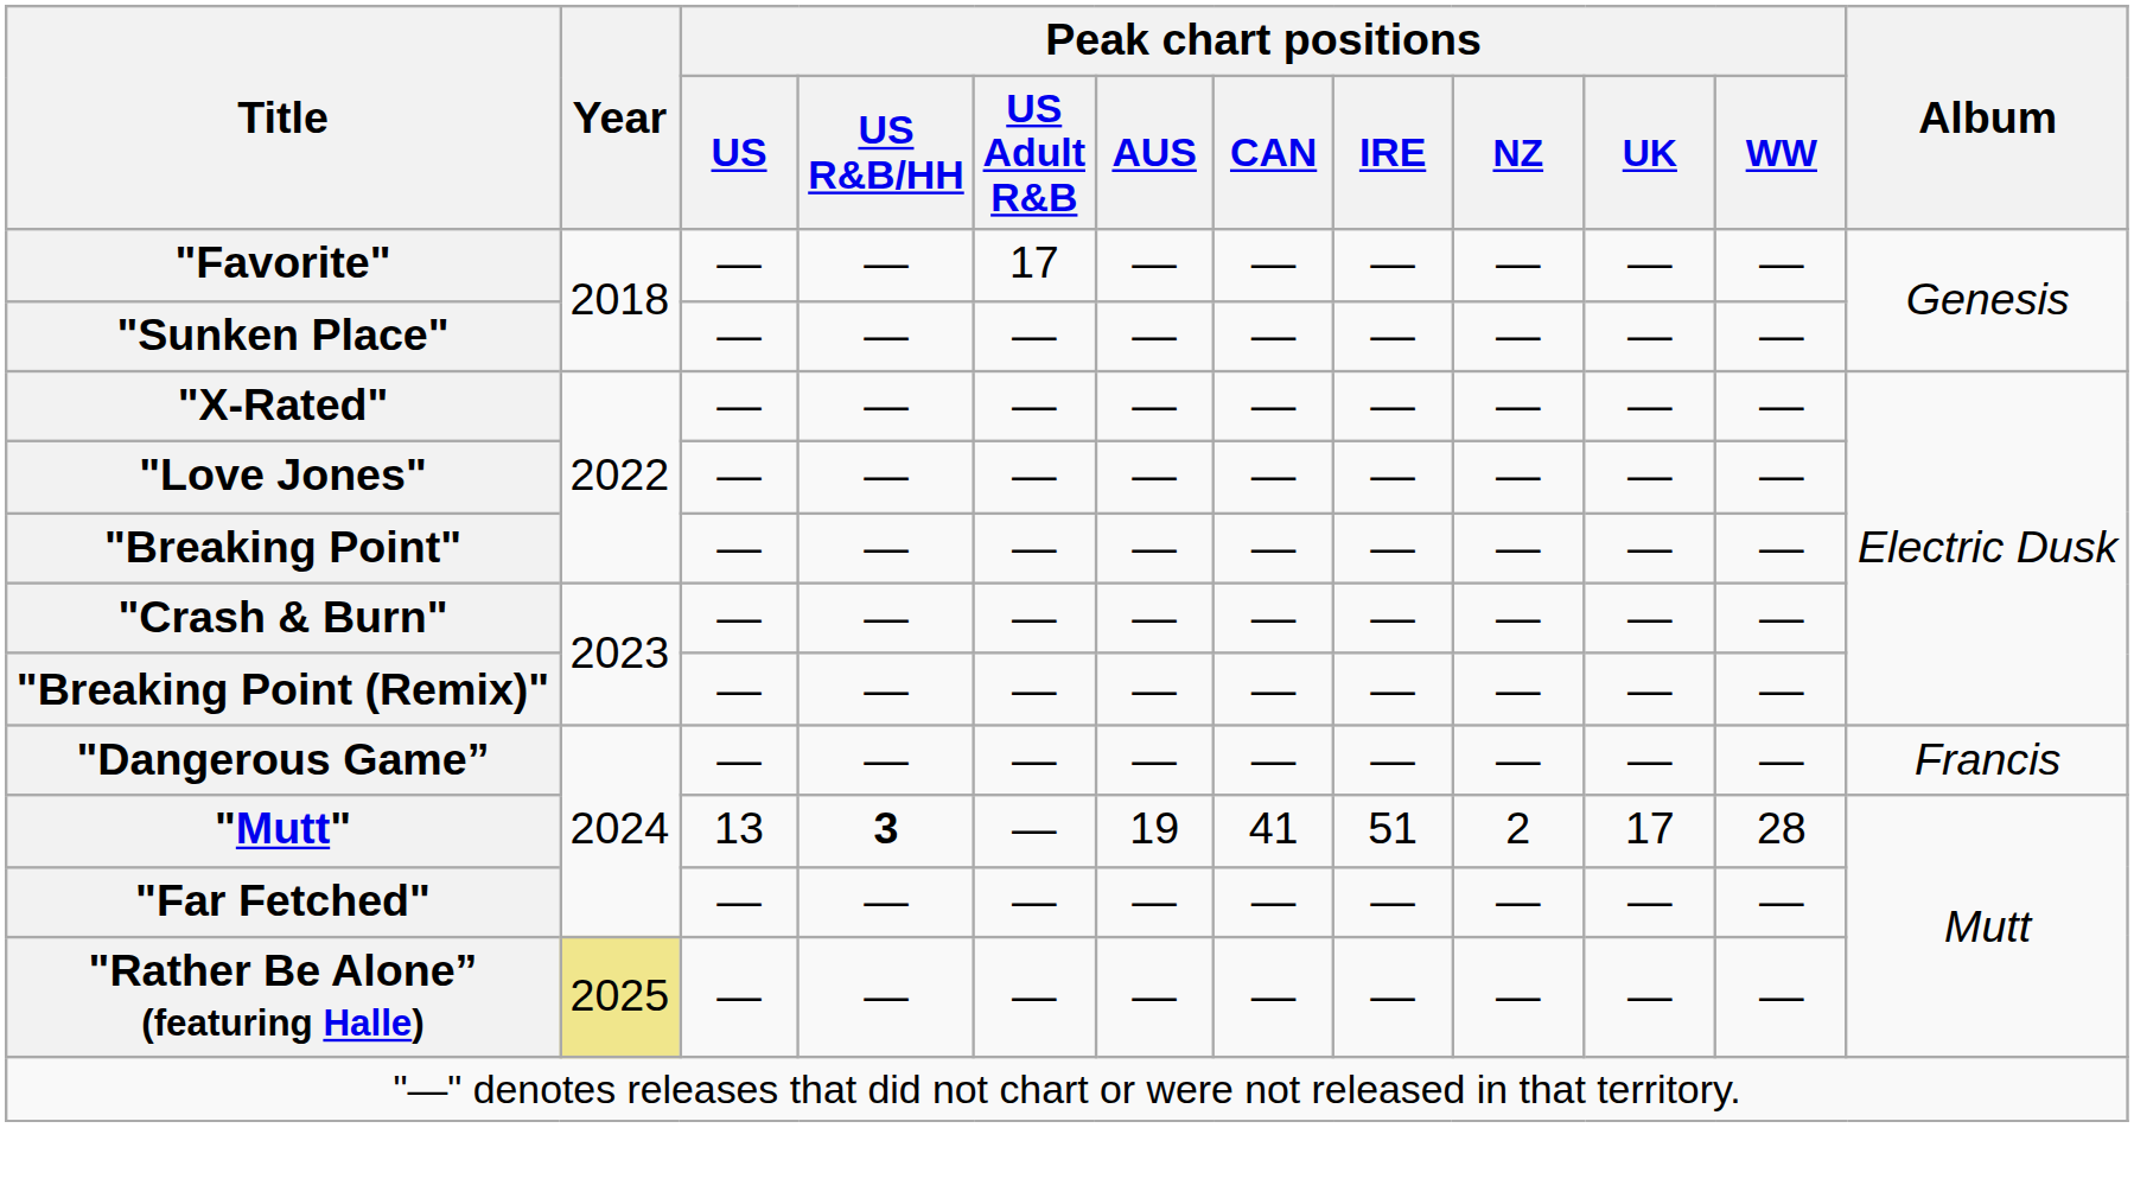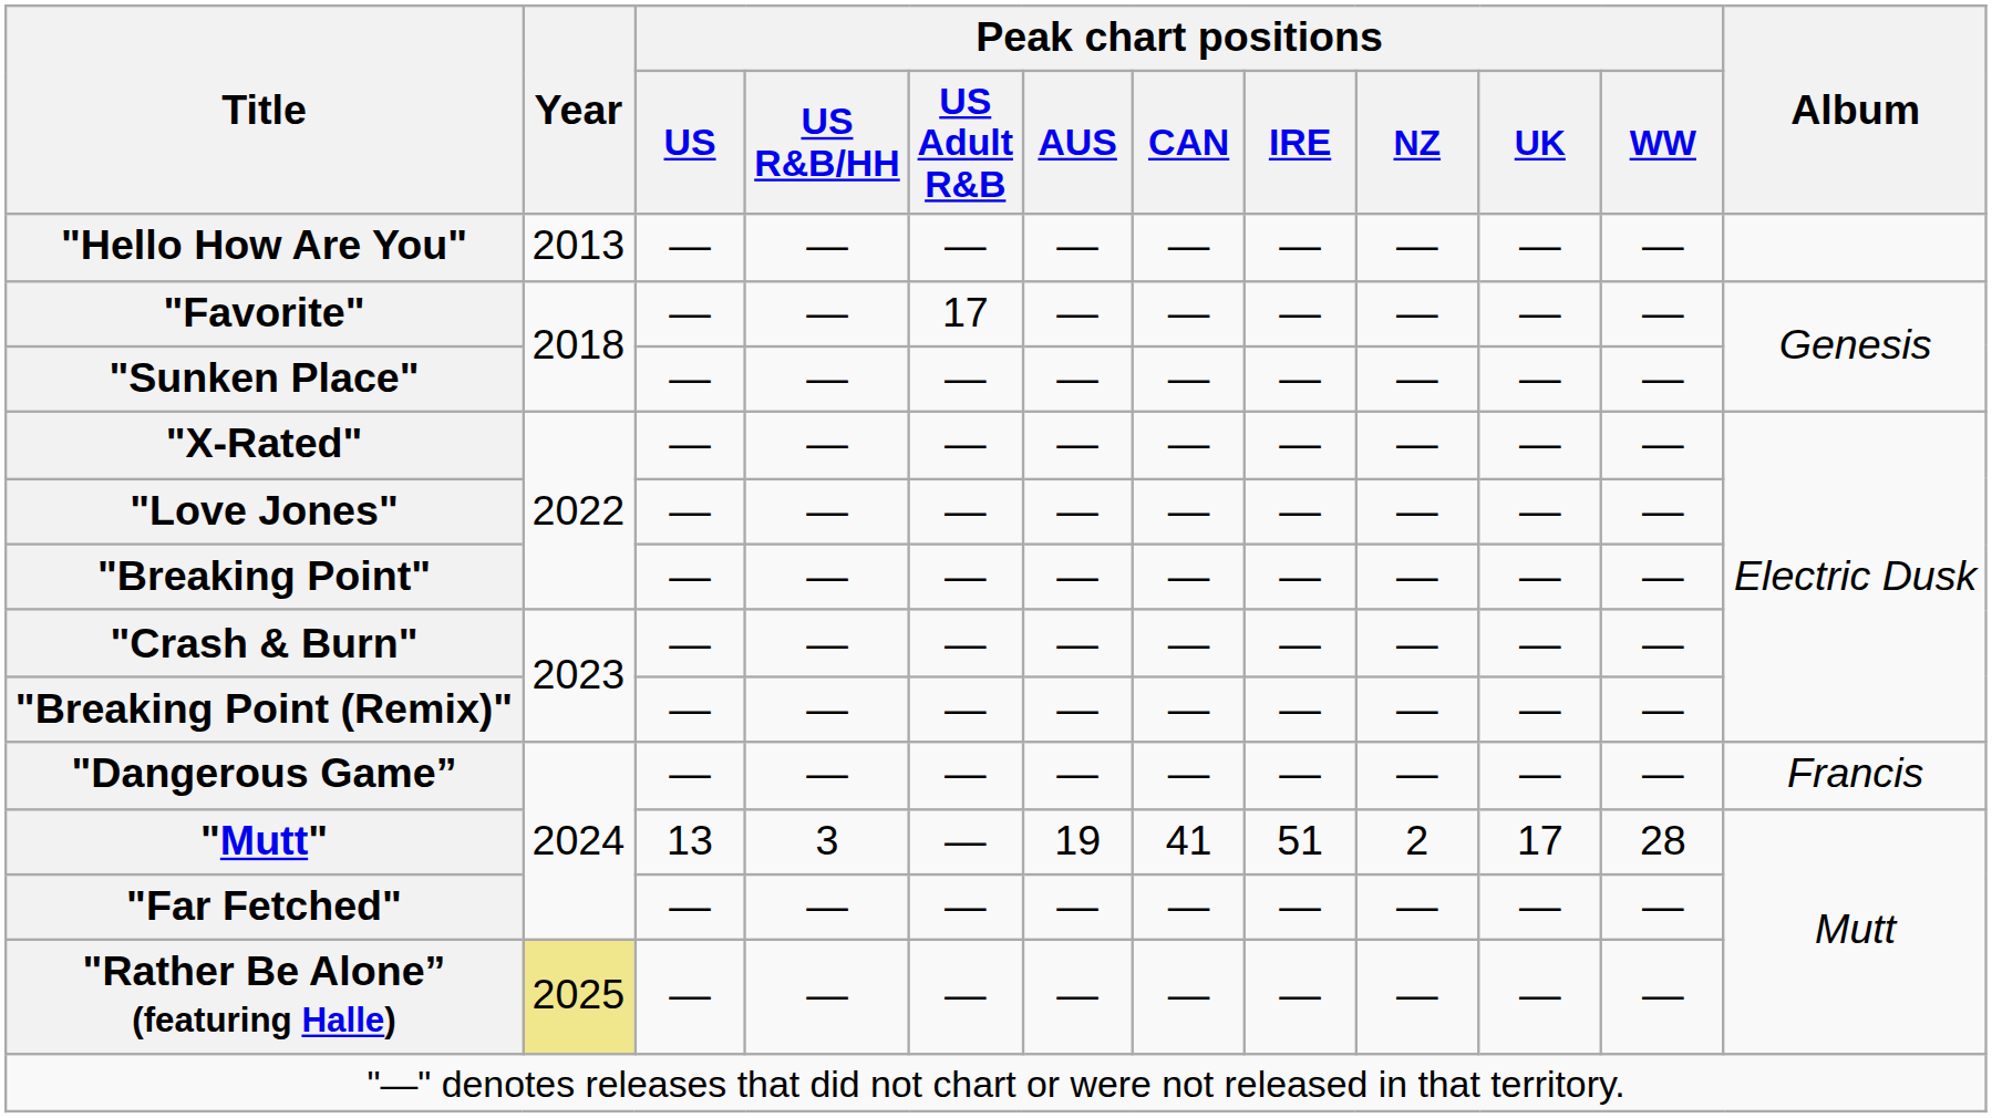 <table class="wikitable plainrowheaders" style="text-align:center;">
 <tr>
 <th scope="col" rowspan="2">Title</th>
 <th scope="col" rowspan="2">Year</th>
 <th scope="col" colspan="9">Peak chart positions</th>
 <th scope="col" rowspan="2">Album</th>
 </tr>
 <tr>
 <th scope="col" style="width:2.5em;font-size:90%;"><a href='#'>US</a><br></th>
 <th scope="col" style="width:2.5em;font-size:90%;"><a href='#'>US<br>R&B/HH</a><br></th>
 <th scope="col" style="width:2.5em;font-size:90%;"><a href='#'>US<br>Adult R&B</a><br></th>
 <th scope="col" style="width:2.5em;font-size:90%;"><a href='#'>AUS</a><br></th>
 <th scope="col" style="width:2.5em;font-size:90%;"><a href='#'>CAN</a><br></th>
 <th scope="col" style="width:2.5em;font-size:90%;"><a href='#'>IRE</a><br></th>
 <th scope="col" style="width:3em;font-size:85%;"><a href='#'>NZ</a><br></th>
 <th scope="col" style="width:3em;font-size:85%;"><a href='#'>UK</a><br></th>
 <th scope="col" style="width:3em;font-size:85%;"><a href='#'>WW</a><br></th>
+</tr>
+<tr>
+<th scope="row">"Hello How Are You"<br></th>
+<td>2013</td>
+<td>—</td>
+<td>—</td>
+<td>—</td>
+<td>—</td>
+<td>—</td>
+<td>—</td>
+<td>—</td>
+<td>—</td>
+<td>—</td>
+<td></td>
 </tr>
 <tr>
 <th scope="row">"Favorite"<br></th>
 <td rowspan="2">2018</td>
 <td>—</td>
 <td>—</td>
 <td>17</td>
 <td>—</td>
 <td>—</td>
 <td>—</td>
 <td>—</td>
 <td>—</td>
 <td>—</td>
 <td rowspan="2"><em>Genesis</em></td>
 </tr>
 <tr>
 <th scope="row">"Sunken Place"</th>
 <td>—</td>
 <td>—</td>
 <td>—</td>
 <td>—</td>
 <td>—</td>
 <td>—</td>
 <td>—</td>
 <td>—</td>
 <td>—</td>
 </tr>
 <tr>
 <th scope="row">"X-Rated"<br></th>
 <td rowspan="3">2022</td>
 <td>—</td>
 <td>—</td>
 <td>—</td>
 <td>—</td>
 <td>—</td>
 <td>—</td>
 <td>—</td>
 <td>—</td>
 <td>—</td>
 <td rowspan="5"><em>Electric Dusk</em></td>
 </tr>
 <tr>
 <th scope="row">"Love Jones"<br></th>
 <td>—</td>
 <td>—</td>
 <td>—</td>
 <td>—</td>
 <td>—</td>
 <td>—</td>
 <td>—</td>
 <td>—</td>
 <td>—</td>
 </tr>
 <tr>
 <th scope="row">"Breaking Point"</th>
 <td>—</td>
 <td>—</td>
 <td>—</td>
 <td>—</td>
 <td>—</td>
 <td>—</td>
 <td>—</td>
 <td>—</td>
 <td>—</td>
 </tr>
 <tr>
 <th scope="row">"Crash & Burn"</th>
 <td rowspan="2">2023</td>
 <td>—</td>
 <td>—</td>
 <td>—</td>
 <td>—</td>
 <td>—</td>
 <td>—</td>
 <td>—</td>
 <td>—</td>
 <td>—</td>
 </tr>
 <tr>
 <th scope="row">"Breaking Point (Remix)"<br></th>
 <td>—</td>
 <td>—</td>
 <td>—</td>
 <td>—</td>
 <td>—</td>
 <td>—</td>
 <td>—</td>
 <td>—</td>
 <td>—</td>
 </tr>
 <tr>
 <th scope="row">"Dangerous Game” <br></th>
 <td rowspan="3">2024</td>
 <td>—</td>
 <td>—</td>
 <td>—</td>
 <td>—</td>
 <td>—</td>
 <td>—</td>
 <td>—</td>
 <td>—</td>
 <td>—</td>
 <td><em>Francis</em></td>
 </tr>
 <tr>
 <th scope="row">"<a href='#'>Mutt</a>"</th>
 <td>13</td>
-<td><strong>3</strong></td>
+<td>3</td>
 <td>—</td>
 <td>19</td>
 <td>41</td>
 <td>51</td>
 <td>2</td>
 <td>17</td>
 <td>28</td>
 <td rowspan="3"><em>Mutt</em></td>
 </tr>
 <tr>
 <th scope="row">"Far Fetched"<br></th>
 <td>—</td>
 <td>—</td>
 <td>—</td>
 <td>—</td>
 <td>—</td>
 <td>—</td>
 <td>—</td>
 <td>—</td>
 <td>—</td>
 </tr>
 <tr>
 <th scope="row">"Rather Be Alone”<br><small>(featuring <a href='#'>Halle</a>)</small></th>
 <td rowspan="1" style="background: khaki;">2025</td>
 <td>—</td>
 <td>—</td>
 <td>—</td>
 <td>—</td>
 <td>—</td>
 <td>—</td>
 <td>—</td>
 <td>—</td>
 <td>—</td>
 </tr>
 <tr>
 <td colspan="12" style="font-size:90%;">"—" denotes releases that did not chart or were not released in that territory.</td>
 </tr>
 </table>
